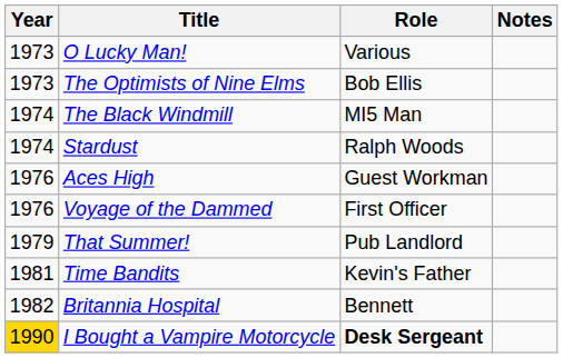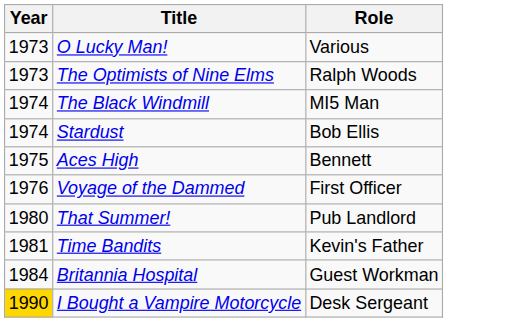 <table class="wikitable sortable">
 <tr>
 <th>Year</th>
 <th>Title</th>
 <th>Role</th>
-<th class="unsortable">Notes</th>
 </tr>
 <tr>
 <td>1973</td>
 <td><em><a href='#'>O Lucky Man!</a></em></td>
 <td>Various</td>
-<td></td>
 </tr>
 <tr>
 <td>1973</td>
 <td><em><a href='#'>The Optimists of Nine Elms</a></em></td>
-<td>Bob Ellis</td>
-<td></td>
+<td>Ralph Woods</td>
 </tr>
 <tr>
 <td>1974</td>
 <td><em><a href='#'>The Black Windmill</a></em></td>
 <td>MI5 Man</td>
-<td></td>
 </tr>
 <tr>
 <td>1974</td>
 <td><em><a href='#'>Stardust</a></em></td>
-<td>Ralph Woods</td>
-<td></td>
+<td>Bob Ellis</td>
 </tr>
 <tr>
-<td>1976</td>
+<td>1975</td>
 <td><em><a href='#'>Aces High</a></em></td>
-<td>Guest Workman</td>
-<td></td>
+<td>Bennett</td>
 </tr>
 <tr>
 <td>1976</td>
 <td><em><a href='#'>Voyage of the Dammed</a></em></td>
 <td>First Officer</td>
-<td></td>
 </tr>
 <tr>
-<td>1979</td>
+<td>1980</td>
 <td><em><a href='#'>That Summer!</a></em></td>
 <td>Pub Landlord</td>
-<td></td>
 </tr>
 <tr>
 <td>1981</td>
 <td><em><a href='#'>Time Bandits</a></em></td>
 <td>Kevin's Father</td>
-<td></td>
 </tr>
 <tr>
-<td>1982</td>
+<td>1984</td>
 <td><em><a href='#'>Britannia Hospital</a></em></td>
-<td>Bennett</td>
-<td></td>
+<td>Guest Workman</td>
 </tr>
 <tr>
 <td style="background: gold;">1990</td>
 <td><em><a href='#'>I Bought a Vampire Motorcycle</a></em></td>
-<td><strong>Desk Sergeant</strong></td>
-<td></td>
+<td>Desk Sergeant</td>
 </tr>
 </table>
